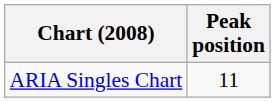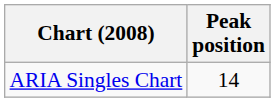 <table class="wikitable">
 <tr>
 <th>Chart (2008)</th>
 <th>Peak<br>position</th>
 </tr>
 <tr>
 <td><a href='#'>ARIA Singles Chart</a></td>
-<td align="center">11</td>
+<td align="center">14</td>
 </tr>
 </table>
